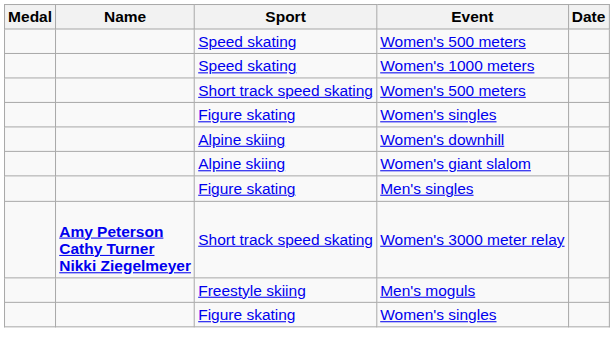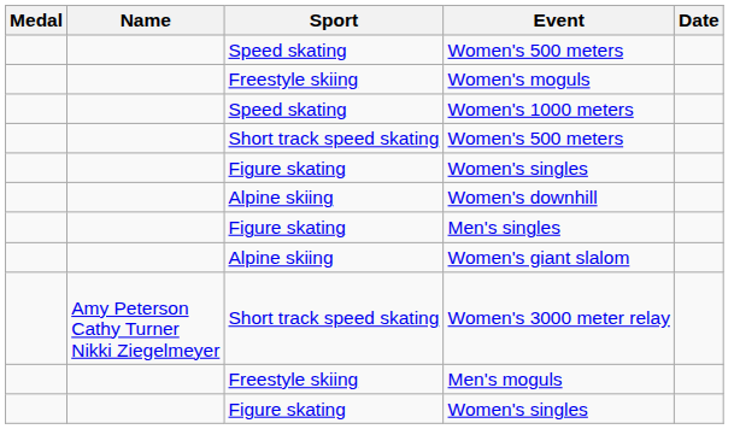 <table class="wikitable sortable" style=font-size:95%>
 <tr>
 <th>Medal</th>
 <th>Name</th>
 <th>Sport</th>
 <th>Event</th>
 <th>Date</th>
 </tr>
 <tr>
 <td></td>
 <td></td>
 <td><a href='#'>Speed skating</a></td>
 <td><a href='#'>Women's 500 meters</a></td>
+<td></td>
+</tr>
+<tr>
+<td></td>
+<td></td>
+<td><a href='#'>Freestyle skiing</a></td>
+<td><a href='#'>Women's moguls</a></td>
 <td></td>
 </tr>
 <tr>
 <td></td>
 <td></td>
 <td><a href='#'>Speed skating</a></td>
 <td><a href='#'>Women's 1000 meters</a></td>
 <td></td>
 </tr>
 <tr>
 <td></td>
 <td></td>
 <td><a href='#'>Short track speed skating</a></td>
 <td><a href='#'>Women's 500 meters</a></td>
 <td></td>
 </tr>
 <tr>
 <td></td>
 <td></td>
 <td><a href='#'>Figure skating</a></td>
 <td><a href='#'>Women's singles</a></td>
 <td></td>
 </tr>
 <tr>
 <td></td>
 <td></td>
 <td><a href='#'>Alpine skiing</a></td>
 <td><a href='#'>Women's downhill</a></td>
 <td></td>
 </tr>
 <tr>
 <td></td>
 <td></td>
+<td><a href='#'>Figure skating</a></td>
+<td><a href='#'>Men's singles</a></td>
+<td></td>
+</tr>
+<tr>
+<td></td>
+<td></td>
 <td><a href='#'>Alpine skiing</a></td>
 <td><a href='#'>Women's giant slalom</a></td>
 <td></td>
 </tr>
 <tr>
 <td></td>
-<td></td>
-<td><a href='#'>Figure skating</a></td>
-<td><a href='#'>Men's singles</a></td>
-<td></td>
-</tr>
-<tr>
-<td></td>
-<td><strong><br><a href='#'>Amy Peterson</a><br><a href='#'>Cathy Turner</a><br><a href='#'>Nikki Ziegelmeyer</a></strong></td>
+<td><br><a href='#'>Amy Peterson</a><br><a href='#'>Cathy Turner</a><br><a href='#'>Nikki Ziegelmeyer</a></td>
 <td><a href='#'>Short track speed skating</a></td>
 <td><a href='#'>Women's 3000 meter relay</a></td>
 <td></td>
 </tr>
 <tr>
 <td></td>
 <td></td>
 <td><a href='#'>Freestyle skiing</a></td>
 <td><a href='#'>Men's moguls</a></td>
 <td></td>
 </tr>
 <tr>
 <td></td>
 <td></td>
 <td><a href='#'>Figure skating</a></td>
 <td><a href='#'>Women's singles</a></td>
 <td></td>
 </tr>
 </table>
